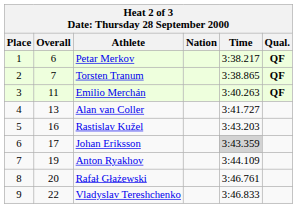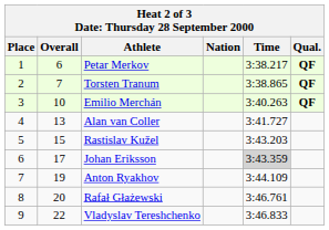 <table class="wikitable sortable">
 <tr>
 <th colspan=6>Heat 2 of 3 <br> Date: Thursday 28 September 2000</th>
 </tr>
 <tr>
 <th rowspan=1>Place</th>
 <th rowspan=1>Overall</th>
 <th rowspan=1>Athlete</th>
 <th rowspan=1>Nation</th>
 <th rowspan=1>Time</th>
 <th rowspan=1>Qual.</th>
 </tr>
 <tr bgcolor = "eeffdd">
 <td align="center">1</td>
 <td align="center">6</td>
 <td align="left"><a href='#'>Petar Merkov</a></td>
 <td align="left"></td>
 <td align="center">3:38.217</td>
 <td align="center"><strong>QF</strong></td>
 </tr>
 <tr bgcolor = "eeffdd">
 <td align="center">2</td>
 <td align="center">7</td>
 <td align="left"><a href='#'>Torsten Tranum</a></td>
 <td align="left"></td>
 <td align="center">3:38.865</td>
 <td align="center"><strong>QF</strong></td>
 </tr>
 <tr bgcolor = "eeffdd">
 <td align="center">3</td>
-<td align="center">11</td>
+<td align="center">10</td>
 <td align="left"><a href='#'>Emilio Merchán</a></td>
 <td align="left"></td>
 <td align="center">3:40.263</td>
 <td align="center"><strong>QF</strong></td>
 </tr>
 <tr>
 <td align="center">4</td>
 <td align="center">13</td>
 <td align="left"><a href='#'>Alan van Coller</a></td>
 <td align="left"></td>
 <td align="center">3:41.727</td>
 <td align="center"></td>
 </tr>
 <tr>
 <td align="center">5</td>
-<td align="center">16</td>
+<td align="center">15</td>
 <td align="left"><a href='#'>Rastislav Kužel</a></td>
 <td align="left"></td>
 <td align="center">3:43.203</td>
 <td align="center"></td>
 </tr>
 <tr>
 <td align="center">6</td>
 <td align="center">17</td>
 <td align="left"><a href='#'>Johan Eriksson</a></td>
 <td align="left"></td>
 <td align="center" style="background: lightgrey;">3:43.359</td>
 <td align="center"></td>
 </tr>
 <tr>
 <td align="center">7</td>
 <td align="center">19</td>
 <td align="left"><a href='#'>Anton Ryakhov</a></td>
 <td align="left"></td>
 <td align="center">3:44.109</td>
 <td align="center"></td>
 </tr>
 <tr>
 <td align="center">8</td>
 <td align="center">20</td>
 <td align="left"><a href='#'>Rafał Głażewski</a></td>
 <td align="left"></td>
 <td align="center">3:46.761</td>
 <td align="center"></td>
 </tr>
 <tr>
 <td align="center">9</td>
 <td align="center">22</td>
 <td align="left"><a href='#'>Vladyslav Tereshchenko</a></td>
 <td align="left"></td>
 <td align="center">3:46.833</td>
 <td align="center"></td>
 </tr>
 </table>
